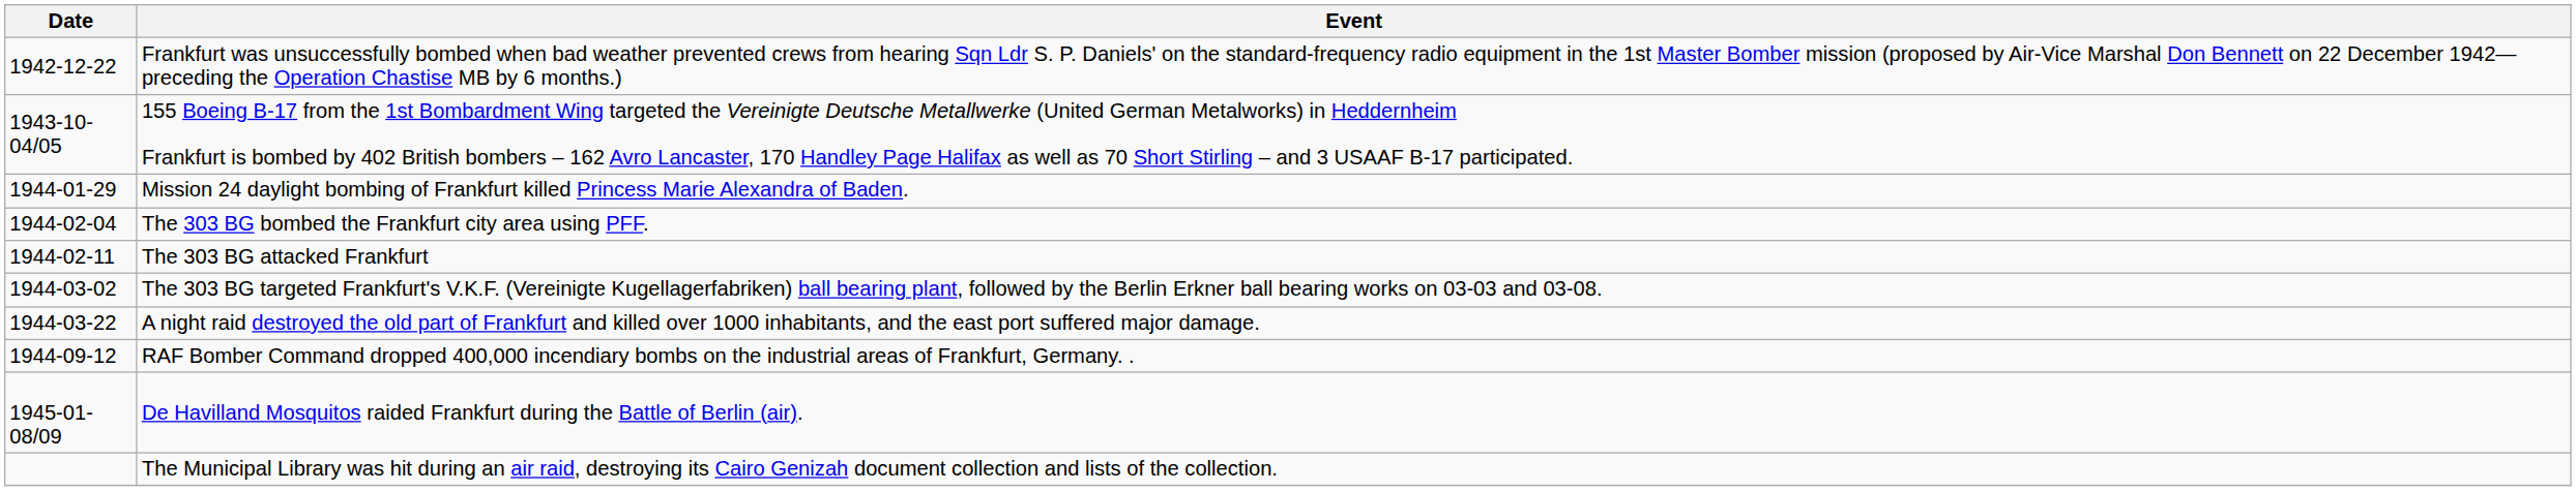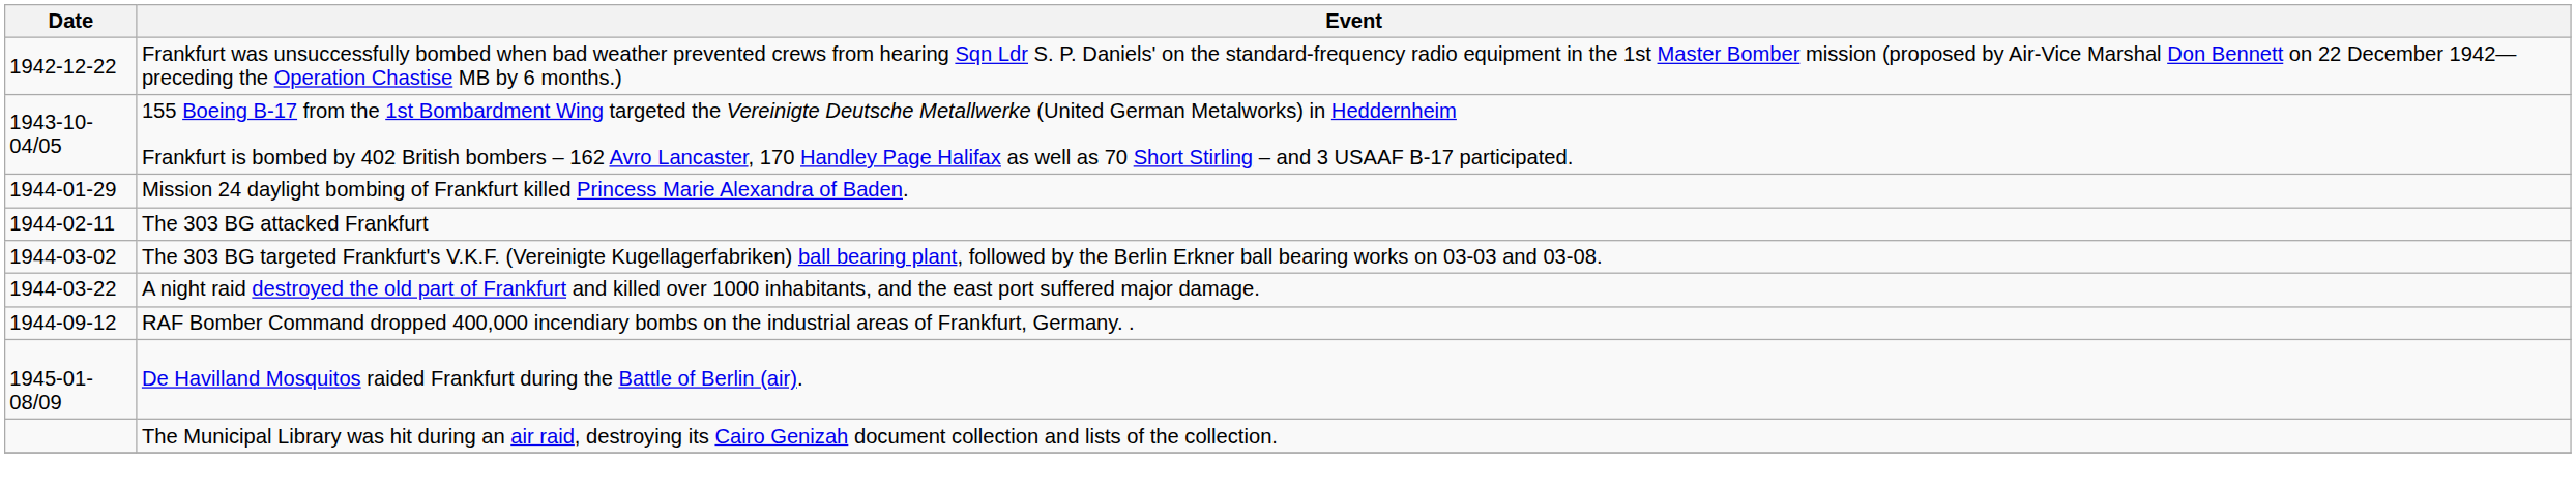 <table class="wikitable sortable">
 <tr>
 <th>Date</th>
 <th>Event</th>
 </tr>
 <tr>
 <td>1942-12-22</td>
 <td> Frankfurt was unsuccessfully bombed when bad weather prevented crews from hearing <a href='#'>Sqn Ldr</a> S. P. Daniels' on the standard-frequency radio equipment in the 1st <a href='#'>Master Bomber</a> mission (proposed by Air-Vice Marshal <a href='#'>Don Bennett</a> on 22 December 1942—preceding the <a href='#'>Operation Chastise</a> MB by 6 months.)</td>
 </tr>
 <tr>
 <td>1943-10-04/05</td>
 <td> 155 <a href='#'>Boeing B-17</a> from the <a href='#'>1st Bombardment Wing</a> targeted the <em>Vereinigte Deutsche Metallwerke</em> (United German Metalworks) in <a href='#'>Heddernheim</a><br><br> Frankfurt is bombed by 402 British bombers – 162 <a href='#'>Avro Lancaster</a>, 170 <a href='#'>Handley Page Halifax</a> as well as 70 <a href='#'>Short Stirling</a> – and 3 USAAF B-17 participated.</td>
 </tr>
 <tr>
 <td>1944-01-29</td>
 <td> Mission 24 daylight bombing of Frankfurt killed <a href='#'>Princess Marie Alexandra of Baden</a>.</td>
-</tr>
-<tr>
-<td>1944-02-04</td>
-<td> The <a href='#'>303 BG</a> bombed the Frankfurt city area using <a href='#'>PFF</a>.</td>
 </tr>
 <tr>
 <td>1944-02-11</td>
 <td> The 303 BG attacked Frankfurt</td>
 </tr>
 <tr>
 <td>1944-03-02</td>
 <td> The 303 BG targeted Frankfurt's V.K.F. (Vereinigte Kugellagerfabriken) <a href='#'>ball bearing plant</a>, followed by the Berlin Erkner ball bearing works on 03-03 and 03-08.</td>
 </tr>
 <tr>
 <td>1944-03-22</td>
 <td> A night raid <a href='#'>destroyed the old part of Frankfurt</a> and killed over 1000 inhabitants, and the east port suffered major damage.</td>
 </tr>
 <tr>
 <td>1944-09-12</td>
 <td> RAF Bomber Command dropped 400,000 incendiary bombs on the industrial areas of Frankfurt, Germany.  .</td>
 </tr>
 <tr>
 <td><br>1945-01-08/09</td>
 <td> <a href='#'>De Havilland Mosquitos</a> raided Frankfurt during the <a href='#'>Battle of Berlin (air)</a>.</td>
 </tr>
 <tr>
 <td></td>
 <td>The Municipal Library was hit during an <a href='#'>air raid</a>, destroying its <a href='#'>Cairo Genizah</a> document collection and lists of the collection.</td>
 </tr>
 <tr>
 </tr>
 </table>
